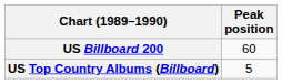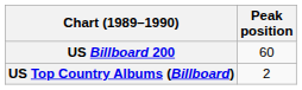 <table class="wikitable sortable plainrowheaders" style="text-align:center">
 <tr>
 <th scope="col">Chart (1989–1990)</th>
 <th scope="col">Peak<br> position</th>
 </tr>
 <tr>
 <th scope="row">US <a href='#'><em>Billboard</em> 200</a></th>
 <td>60</td>
 </tr>
 <tr>
 <th scope="row">US <a href='#'>Top Country Albums</a> (<em><a href='#'>Billboard</a></em>)</th>
-<td>5</td>
+<td>2</td>
 </tr>
 </table>
